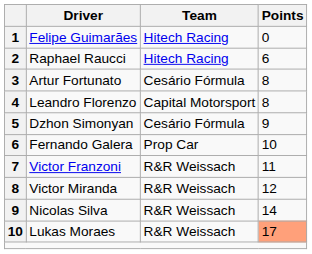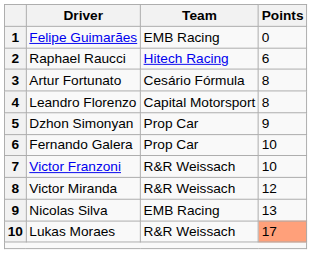 <table class="wikitable" style="font-size:90%">
 <tr>
 <th></th>
 <th>Driver</th>
 <th>Team</th>
 <th>Points</th>
 </tr>
 <tr>
 <th>1</th>
 <td> <a href='#'>Felipe Guimarães</a></td>
-<td><a href='#'>Hitech Racing</a></td>
+<td>EMB Racing</td>
 <td>0</td>
 </tr>
 <tr>
 <th>2</th>
 <td> Raphael Raucci</td>
 <td><a href='#'>Hitech Racing</a></td>
 <td>6</td>
 </tr>
 <tr>
 <th>3</th>
 <td> Artur Fortunato</td>
 <td>Cesário Fórmula</td>
 <td>8</td>
 </tr>
 <tr>
 <th>4</th>
 <td> Leandro Florenzo</td>
 <td>Capital Motorsport</td>
 <td>8</td>
 </tr>
 <tr>
 <th>5</th>
 <td> Dzhon Simonyan</td>
-<td>Cesário Fórmula</td>
+<td>Prop Car</td>
 <td>9</td>
 </tr>
 <tr>
 <th>6</th>
 <td> Fernando Galera</td>
 <td>Prop Car</td>
 <td>10</td>
 </tr>
 <tr>
 <th>7</th>
 <td> <a href='#'>Victor Franzoni</a></td>
 <td>R&R Weissach</td>
-<td>11</td>
+<td>10</td>
 </tr>
 <tr>
 <th>8</th>
 <td> Victor Miranda</td>
 <td>R&R Weissach</td>
 <td>12</td>
 </tr>
 <tr>
 <th>9</th>
 <td> Nicolas Silva</td>
-<td>R&R Weissach</td>
-<td>14</td>
+<td>EMB Racing</td>
+<td>13</td>
 </tr>
 <tr>
 <th>10</th>
 <td> Lukas Moraes</td>
 <td>R&R Weissach</td>
 <td style="background: lightsalmon;">17</td>
 </tr>
 <tr>
 <td colspan=8></td>
 </tr>
 </table>
